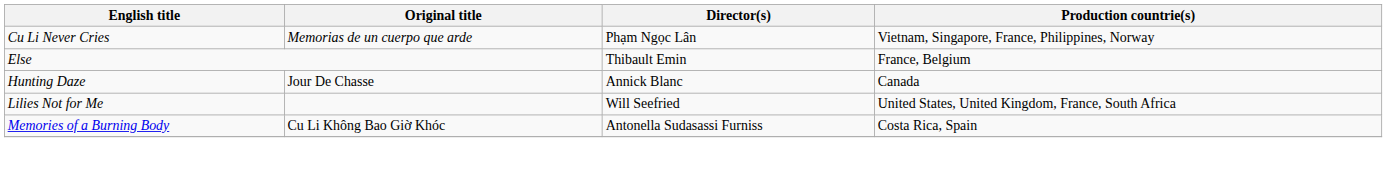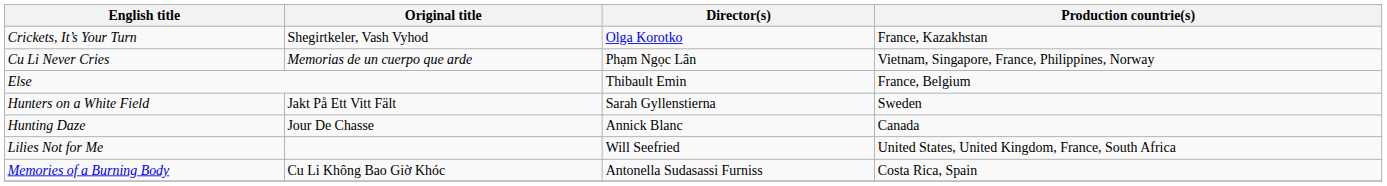 <table class="sortable wikitable" style="width:100%; margin-bottom:4px" cellpadding="5">
 <tr>
 <th scope="col">English title</th>
 <th scope="col">Original title</th>
 <th scope="col">Director(s)</th>
 <th scope="col">Production countrie(s)</th>
+</tr>
+<tr>
+<td><em>Crickets, It’s Your Turn</em></td>
+<td>Shegirtkeler, Vash Vyhod</td>
+<td><a href='#'>Olga Korotko</a></td>
+<td>France, Kazakhstan</td>
 </tr>
 <tr>
 <td><em>Cu Li Never Cries</em></td>
 <td><em>Memorias de un cuerpo que arde</em></td>
 <td>Phạm Ngọc Lân</td>
 <td>Vietnam, Singapore, France, Philippines, Norway</td>
 </tr>
 <tr>
 <td colspan=2><em>Else</em></td>
 <td>Thibault Emin</td>
 <td>France, Belgium</td>
+</tr>
+<tr>
+<td><em>Hunters on a White Field</em></td>
+<td>Jakt På Ett Vitt Fält</td>
+<td>Sarah Gyllenstierna</td>
+<td>Sweden</td>
 </tr>
 <tr>
 <td><em>Hunting Daze</em></td>
 <td>Jour De Chasse</td>
 <td>Annick Blanc</td>
 <td>Canada</td>
 </tr>
 <tr>
 <td><em>Lilies Not for Me</em></td>
 <td></td>
 <td>Will Seefried</td>
 <td>United States, United Kingdom, France, South Africa</td>
 </tr>
 <tr>
 <td><em><a href='#'>Memories of a Burning Body</a></em></td>
 <td>Cu Li Không Bao Giờ Khóc</td>
 <td>Antonella Sudasassi Furniss</td>
 <td>Costa Rica, Spain</td>
 </tr>
 <tr>
 </tr>
 </table>
